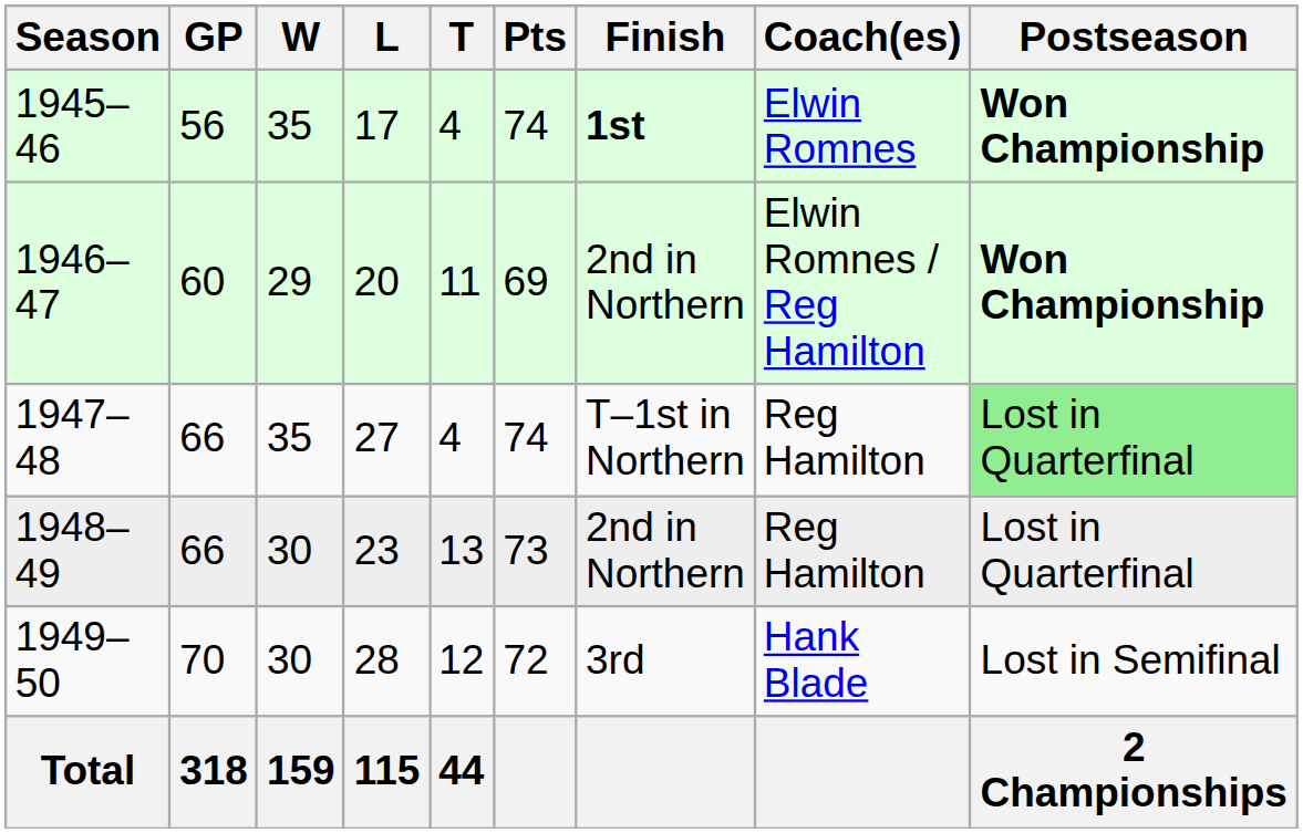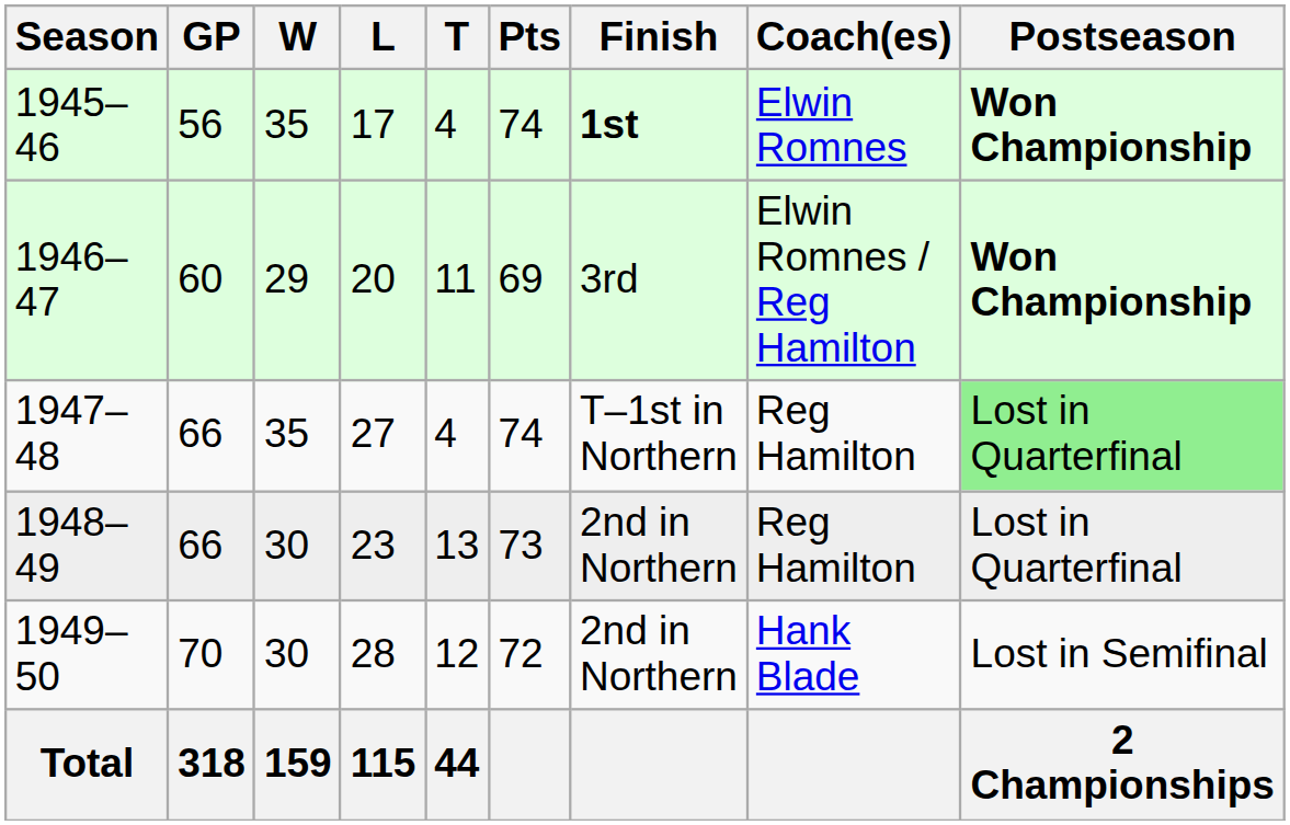 <table class="wikitable" width=50%>
 <tr>
 <th>Season</th>
 <th>GP</th>
 <th>W</th>
 <th>L</th>
 <th>T</th>
 <th>Pts</th>
 <th>Finish</th>
 <th>Coach(es)</th>
 <th>Postseason</th>
 </tr>
 <tr bgcolor=ddffdd>
 <td>1945–46</td>
 <td>56</td>
 <td>35</td>
 <td>17</td>
 <td>4</td>
 <td>74</td>
 <td><strong>1st</strong></td>
 <td><a href='#'>Elwin Romnes</a></td>
 <td><strong>Won Championship</strong></td>
 </tr>
 <tr bgcolor=ddffdd>
 <td>1946–47</td>
 <td>60</td>
 <td>29</td>
 <td>20</td>
 <td>11</td>
 <td>69</td>
-<td>2nd in Northern</td>
+<td>3rd</td>
 <td>Elwin Romnes / <a href='#'>Reg Hamilton</a></td>
 <td><strong>Won Championship</strong></td>
 </tr>
 <tr>
 <td>1947–48</td>
 <td>66</td>
 <td>35</td>
 <td>27</td>
 <td>4</td>
 <td>74</td>
 <td>T–1st in Northern</td>
 <td>Reg Hamilton</td>
 <td style="background: lightgreen;">Lost in Quarterfinal</td>
 </tr>
 <tr bgcolor=eeeeee>
 <td>1948–49</td>
 <td>66</td>
 <td>30</td>
 <td>23</td>
 <td>13</td>
 <td>73</td>
 <td>2nd in Northern</td>
 <td>Reg Hamilton</td>
 <td>Lost in Quarterfinal</td>
 </tr>
 <tr>
 <td>1949–50</td>
 <td>70</td>
 <td>30</td>
 <td>28</td>
 <td>12</td>
 <td>72</td>
-<td>3rd</td>
+<td>2nd in Northern</td>
 <td><a href='#'>Hank Blade</a></td>
 <td>Lost in Semifinal</td>
 </tr>
 <tr>
 <th>Total</th>
 <th>318</th>
 <th>159</th>
 <th>115</th>
 <th>44</th>
 <th></th>
 <th></th>
 <th></th>
 <th><strong>2 Championships</strong></th>
 </tr>
 <tr>
 </tr>
 </table>
